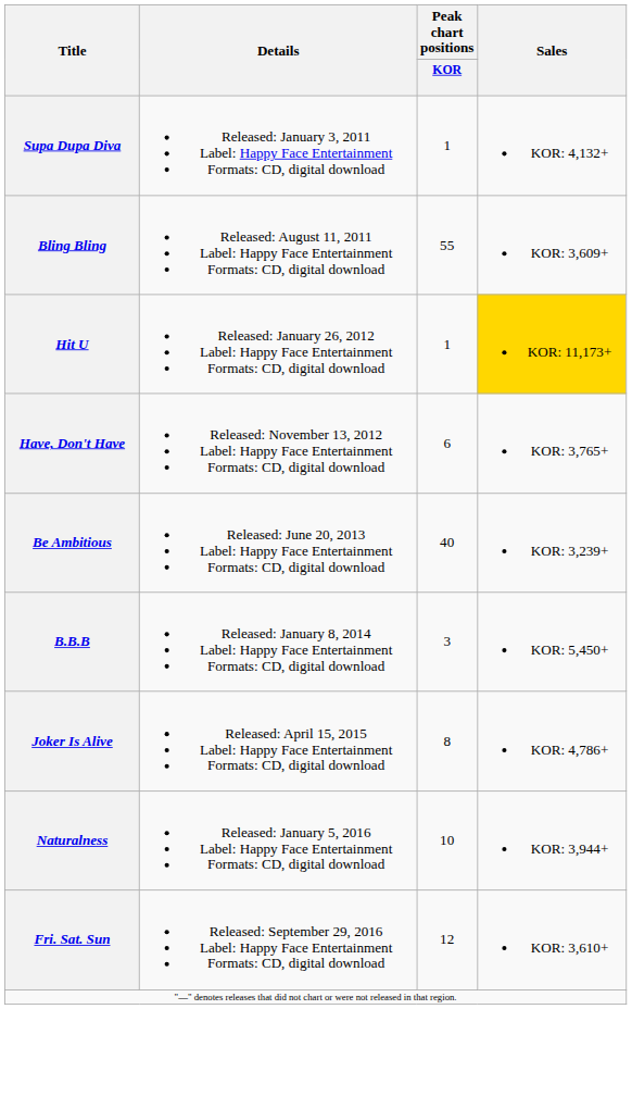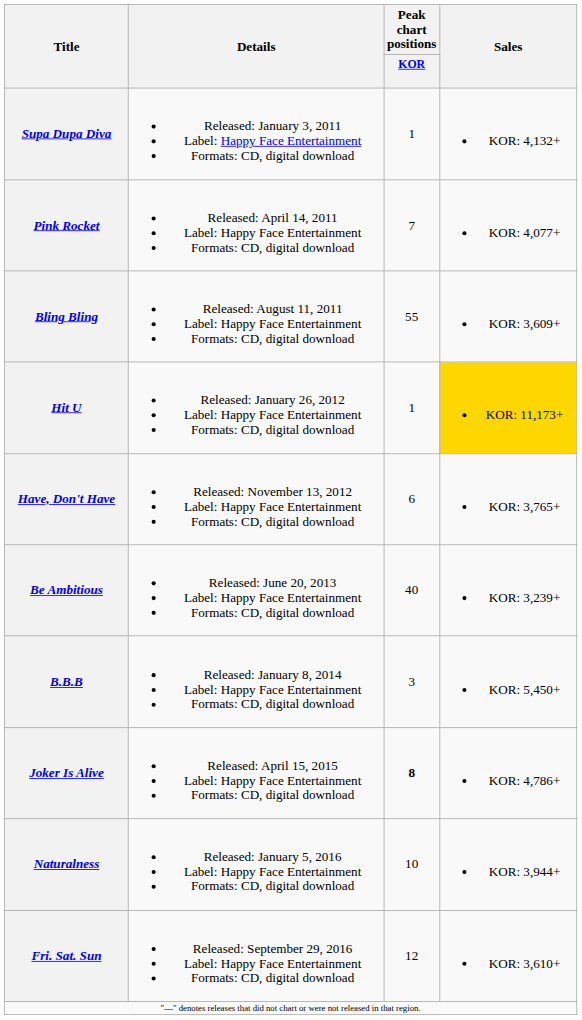 <table class="wikitable plainrowheaders" style="text-align:center;">
 <tr>
 <th scope="col" rowspan="2" style="width:9em;">Title</th>
 <th scope="col" rowspan="2" style="width:19em;">Details</th>
 <th scope="col" colspan="1">Peak chart<br>positions</th>
 <th scope="col" rowspan="2" style="width:10em;">Sales</th>
 </tr>
 <tr>
 <th scope="col" style="width:3.5em;font-size:90%;"><a href='#'>KOR</a><br><br></th>
 </tr>
 <tr>
 <th scope="row"><em><a href='#'>Supa Dupa Diva</a></em></th>
 <td><br><ul><li>Released: January 3, 2011 </li><li>Label: <a href='#'>Happy Face Entertainment</a></li><li>Formats: CD, digital download</li></ul></td>
 <td>1</td>
 <td><br><ul><li>KOR: 4,132+</li></ul></td>
+</tr>
+<tr>
+<th scope="row"><em><a href='#'>Pink Rocket</a></em></th>
+<td><br><ul><li>Released: April 14, 2011 </li><li>Label: Happy Face Entertainment</li><li>Formats: CD, digital download</li></ul></td>
+<td>7</td>
+<td><br><ul><li>KOR: 4,077+</li></ul></td>
 </tr>
 <tr>
 <th scope="row"><em><a href='#'>Bling Bling</a></em></th>
 <td><br><ul><li>Released: August 11, 2011 </li><li>Label: Happy Face Entertainment</li><li>Formats: CD, digital download</li></ul></td>
 <td>55</td>
 <td><br><ul><li>KOR: 3,609+</li></ul></td>
 </tr>
 <tr>
 <th scope="row"><em><a href='#'>Hit U</a></em></th>
 <td><br><ul><li>Released: January 26, 2012 </li><li>Label: Happy Face Entertainment</li><li>Formats: CD, digital download</li></ul></td>
 <td>1</td>
 <td style="background: gold;"><br><ul><li>KOR: 11,173+</li></ul></td>
 </tr>
 <tr>
 <th scope="row"><em><a href='#'>Have, Don't Have</a></em></th>
 <td><br><ul><li>Released: November 13, 2012 </li><li>Label: Happy Face Entertainment</li><li>Formats: CD, digital download</li></ul></td>
 <td>6</td>
 <td><br><ul><li>KOR: 3,765+</li></ul></td>
 </tr>
 <tr>
 <th scope="row"><em><a href='#'>Be Ambitious</a></em></th>
 <td><br><ul><li>Released: June 20, 2013 </li><li>Label: Happy Face Entertainment</li><li>Formats: CD, digital download</li></ul></td>
 <td>40</td>
 <td><br><ul><li>KOR: 3,239+</li></ul></td>
 </tr>
 <tr>
 <th scope="row"><em><a href='#'>B.B.B</a></em></th>
 <td><br><ul><li>Released: January 8, 2014 </li><li>Label: Happy Face Entertainment</li><li>Formats: CD, digital download</li></ul></td>
 <td>3</td>
 <td><br><ul><li>KOR: 5,450+</li></ul></td>
 </tr>
 <tr>
 <th scope="row"><em><a href='#'>Joker Is Alive</a></em></th>
 <td><br><ul><li>Released: April 15, 2015 </li><li>Label: Happy Face Entertainment</li><li>Formats: CD, digital download</li></ul></td>
-<td>8</td>
+<td><strong>8</strong></td>
 <td><br><ul><li>KOR: 4,786+</li></ul></td>
 </tr>
 <tr>
 <th scope="row"><em><a href='#'>Naturalness</a></em></th>
 <td><br><ul><li>Released: January 5, 2016 </li><li>Label: Happy Face Entertainment</li><li>Formats: CD, digital download</li></ul></td>
 <td>10</td>
 <td><br><ul><li>KOR: 3,944+</li></ul></td>
 </tr>
 <tr>
 <th scope="row"><em><a href='#'>Fri. Sat. Sun</a></em></th>
 <td><br><ul><li>Released: September 29, 2016 </li><li>Label: Happy Face Entertainment</li><li>Formats: CD, digital download</li></ul></td>
 <td>12</td>
 <td><br><ul><li>KOR: 3,610+</li></ul></td>
 </tr>
 <tr>
 <td colspan="4" style="font-size:8pt;">"—" denotes releases that did not chart or were not released in that region.</td>
 </tr>
 </table>
